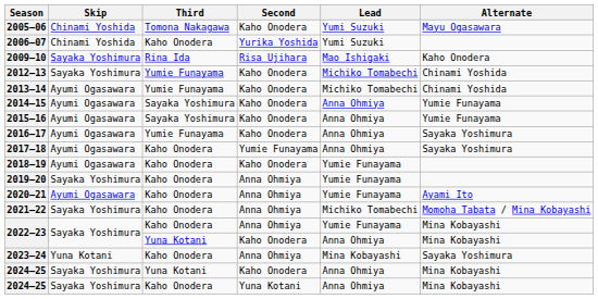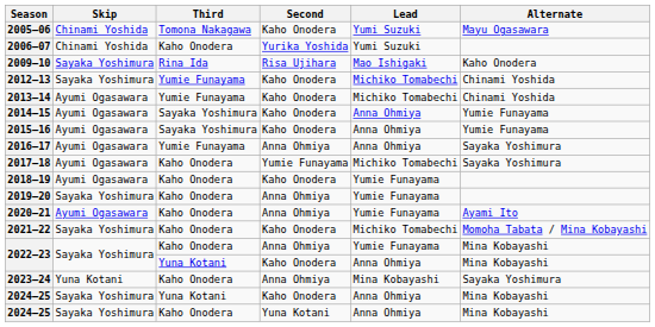 <table class="wikitable">
 <tr>
 <th scope="col">Season</th>
 <th scope="col">Skip</th>
 <th scope="col">Third</th>
 <th scope="col">Second</th>
 <th scope="col">Lead</th>
 <th scope="col">Alternate</th>
 </tr>
 <tr>
 <th scope="row">2005–06</th>
 <td><a href='#'>Chinami Yoshida</a></td>
 <td><a href='#'>Tomona Nakagawa</a></td>
 <td>Kaho Onodera</td>
 <td><a href='#'>Yumi Suzuki</a></td>
 <td><a href='#'>Mayu Ogasawara</a></td>
 </tr>
 <tr>
 <th scope="row">2006–07</th>
 <td>Chinami Yoshida</td>
 <td>Kaho Onodera</td>
 <td><a href='#'>Yurika Yoshida</a></td>
 <td>Yumi Suzuki</td>
 <td></td>
 </tr>
 <tr>
 <th scope="row">2009–10</th>
 <td><a href='#'>Sayaka Yoshimura</a></td>
 <td><a href='#'>Rina Ida</a></td>
 <td><a href='#'>Risa Ujihara</a></td>
 <td><a href='#'>Mao Ishigaki</a></td>
 <td>Kaho Onodera</td>
 </tr>
 <tr>
 <th scope="row">2012–13</th>
 <td>Sayaka Yoshimura</td>
 <td><a href='#'>Yumie Funayama</a></td>
 <td>Kaho Onodera</td>
 <td><a href='#'>Michiko Tomabechi</a></td>
 <td>Chinami Yoshida</td>
 </tr>
 <tr>
 <th scope="row">2013–14</th>
 <td>Ayumi Ogasawara</td>
 <td>Yumie Funayama</td>
 <td>Kaho Onodera</td>
 <td>Michiko Tomabechi</td>
 <td>Chinami Yoshida</td>
 </tr>
 <tr>
 <th scope="row">2014–15</th>
 <td>Ayumi Ogasawara</td>
 <td>Sayaka Yoshimura</td>
 <td>Kaho Onodera</td>
 <td><a href='#'>Anna Ohmiya</a></td>
 <td>Yumie Funayama</td>
 </tr>
 <tr>
 <th scope="row">2015–16</th>
 <td>Ayumi Ogasawara</td>
 <td>Sayaka Yoshimura</td>
 <td>Kaho Onodera</td>
 <td>Anna Ohmiya</td>
 <td>Yumie Funayama</td>
 </tr>
 <tr>
 <th scope="row">2016–17</th>
 <td>Ayumi Ogasawara</td>
 <td>Yumie Funayama</td>
-<td>Kaho Onodera</td>
+<td>Anna Ohmiya</td>
 <td>Anna Ohmiya</td>
 <td>Sayaka Yoshimura</td>
 </tr>
 <tr>
 <th scope="row">2017–18</th>
 <td>Ayumi Ogasawara</td>
 <td>Kaho Onodera</td>
 <td>Yumie Funayama</td>
-<td>Anna Ohmiya</td>
+<td>Michiko Tomabechi</td>
 <td>Sayaka Yoshimura</td>
 </tr>
 <tr>
 <th scope="row">2018–19</th>
 <td>Ayumi Ogasawara</td>
 <td>Kaho Onodera</td>
 <td>Kaho Onodera</td>
 <td>Yumie Funayama</td>
 <td></td>
 </tr>
 <tr>
 <th scope="row">2019–20</th>
 <td>Sayaka Yoshimura</td>
 <td>Kaho Onodera</td>
 <td>Anna Ohmiya</td>
 <td>Yumie Funayama</td>
 <td></td>
 </tr>
 <tr>
 <th scope="row">2020–21</th>
 <td><a href='#'>Ayumi Ogasawara</a></td>
 <td>Kaho Onodera</td>
 <td>Anna Ohmiya</td>
 <td>Yumie Funayama</td>
 <td><a href='#'>Ayami Ito</a></td>
 </tr>
 <tr>
 <th scope="row">2021–22</th>
 <td>Sayaka Yoshimura</td>
 <td>Kaho Onodera</td>
-<td>Anna Ohmiya</td>
+<td>Kaho Onodera</td>
 <td>Michiko Tomabechi</td>
 <td><a href='#'>Momoha Tabata</a> / <a href='#'>Mina Kobayashi</a></td>
 </tr>
 <tr>
 <th scope="row" rowspan=2>2022–23</th>
 <td rowspan=2>Sayaka Yoshimura</td>
 <td>Kaho Onodera</td>
 <td>Anna Ohmiya</td>
 <td>Yumie Funayama</td>
 <td>Mina Kobayashi</td>
 </tr>
 <tr>
 <td><a href='#'>Yuna Kotani</a></td>
 <td>Kaho Onodera</td>
 <td>Anna Ohmiya</td>
 <td>Mina Kobayashi</td>
 </tr>
 <tr>
 <th scope="row">2023–24</th>
 <td>Yuna Kotani</td>
 <td>Kaho Onodera</td>
 <td>Anna Ohmiya</td>
 <td>Mina Kobayashi</td>
 <td>Sayaka Yoshimura</td>
 </tr>
 <tr>
 <th scope="row">2024–25</th>
 <td>Sayaka Yoshimura</td>
 <td>Yuna Kotani</td>
 <td>Kaho Onodera</td>
 <td>Anna Ohmiya</td>
 <td>Mina Kobayashi</td>
 </tr>
 <tr>
 <th scope="row">2024–25</th>
 <td>Sayaka Yoshimura</td>
 <td>Kaho Onodera</td>
 <td>Yuna Kotani</td>
 <td>Anna Ohmiya</td>
 <td>Mina Kobayashi</td>
 </tr>
 </table>
